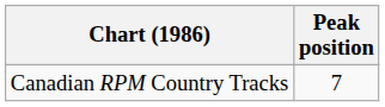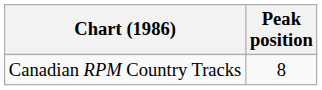 <table class="wikitable sortable">
 <tr>
 <th align="left">Chart (1986)</th>
 <th align="center">Peak<br>position</th>
 </tr>
 <tr>
 </tr>
 <tr>
 <td align="left">Canadian <em>RPM</em> Country Tracks</td>
-<td align="center">7</td>
+<td align="center">8</td>
 </tr>
 </table>
